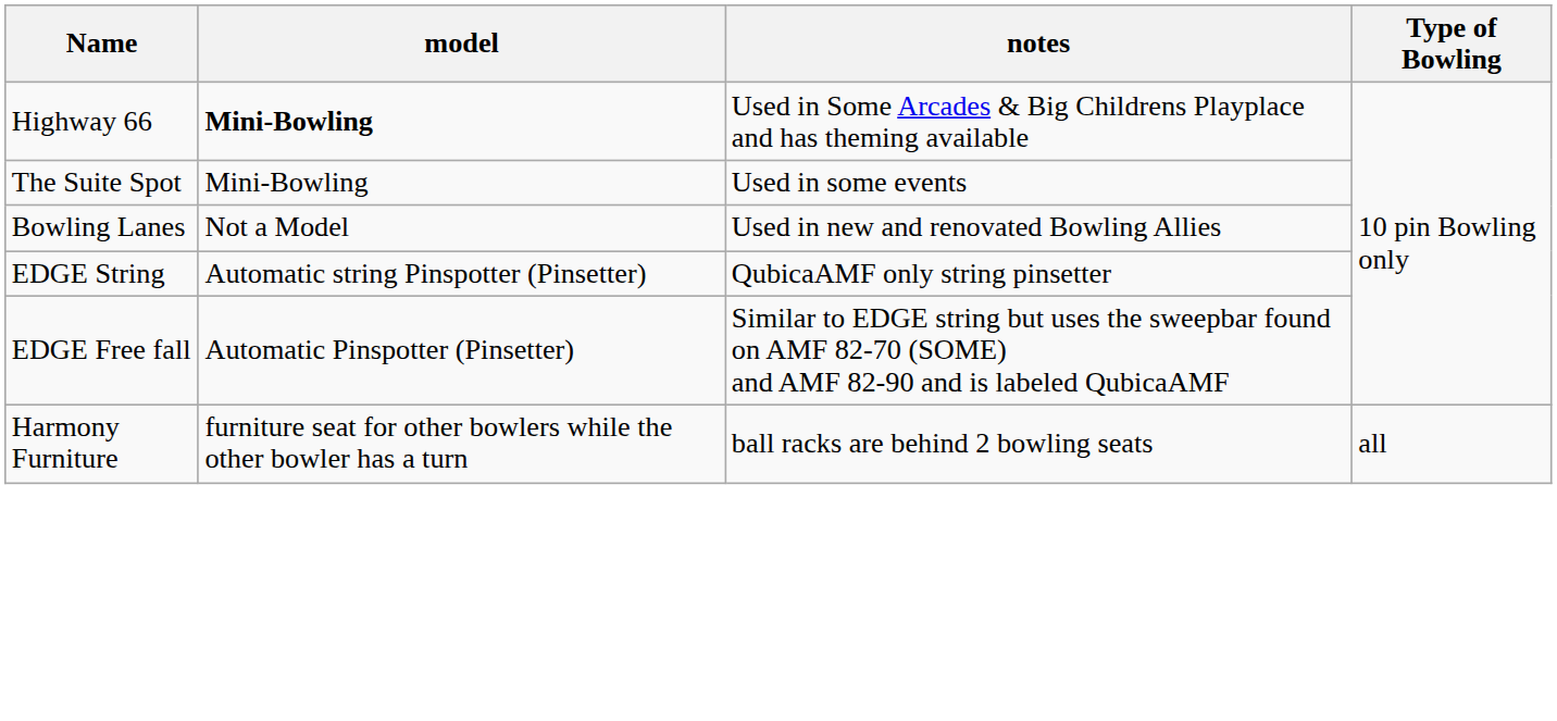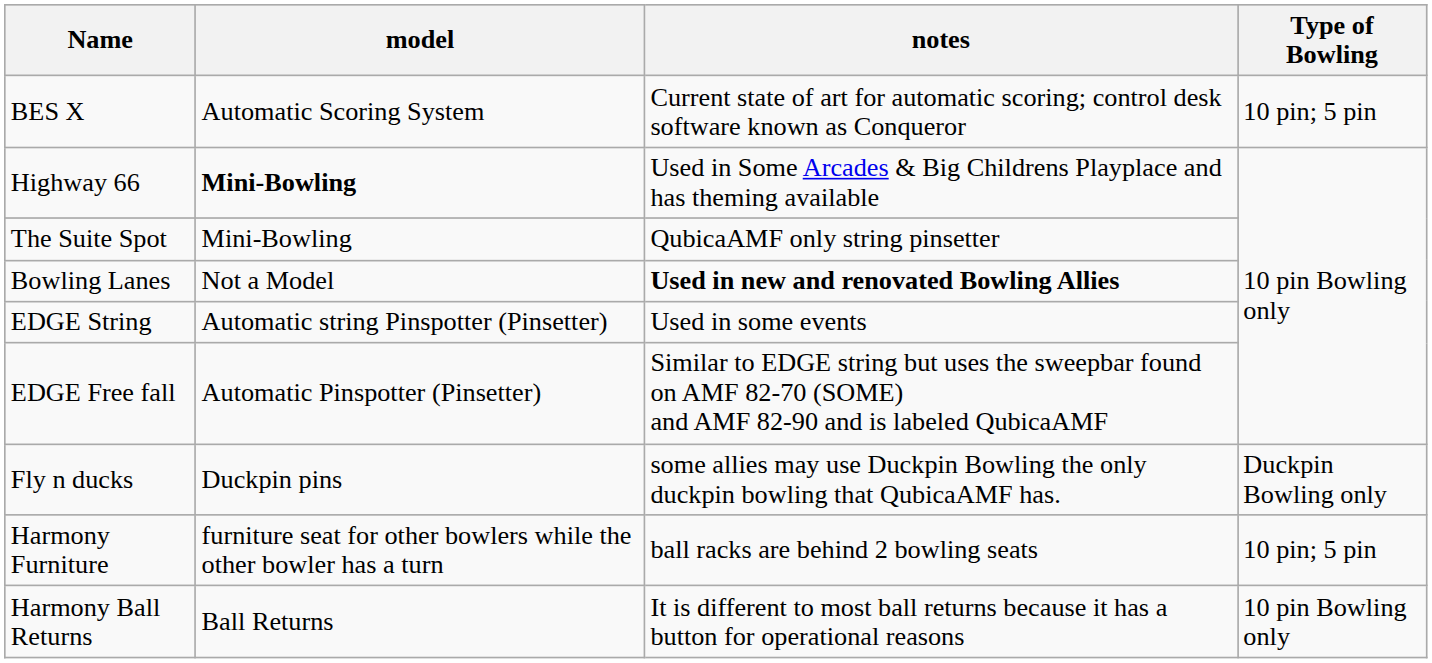 <table class="wikitable sortable">
 <tr>
 <th>Name</th>
 <th>model</th>
 <th>notes</th>
 <th>Type of Bowling</th>
+</tr>
+<tr>
+<td>BES X</td>
+<td>Automatic Scoring System</td>
+<td>Current state of art for automatic scoring; control desk software known as Conqueror</td>
+<td>10 pin; 5 pin</td>
 </tr>
 <tr>
 <td>Highway 66</td>
 <td><strong>Mini-Bowling</strong></td>
 <td>Used in Some <a href='#'>Arcades</a> & Big Childrens Playplace and has theming available</td>
 <td rowspan="5">10 pin Bowling only</td>
 </tr>
 <tr>
 <td>The Suite Spot</td>
 <td>Mini-Bowling</td>
-<td>Used in some events</td>
+<td>QubicaAMF only string pinsetter</td>
 </tr>
 <tr>
 <td>Bowling Lanes</td>
 <td>Not a Model</td>
-<td>Used in new and renovated Bowling Allies</td>
+<td><strong>Used in new and renovated Bowling Allies</strong></td>
 </tr>
 <tr>
 <td>EDGE String</td>
 <td>Automatic string Pinspotter (Pinsetter)</td>
-<td>QubicaAMF only string pinsetter</td>
+<td>Used in some events</td>
 </tr>
 <tr>
 <td>EDGE Free fall</td>
 <td>Automatic Pinspotter (Pinsetter)</td>
 <td>Similar to EDGE string but uses the sweepbar found on AMF 82-70 (SOME)<br>and AMF 82-90 and is labeled QubicaAMF</td>
 </tr>
 <tr>
+<td>Fly n ducks</td>
+<td>Duckpin pins</td>
+<td>some allies may use Duckpin Bowling the only duckpin bowling that QubicaAMF has.</td>
+<td>Duckpin Bowling only</td>
+</tr>
+<tr>
 <td>Harmony Furniture</td>
 <td>furniture seat for other bowlers while the other bowler has a turn</td>
 <td>ball racks are behind 2 bowling seats</td>
-<td>all</td>
+<td>10 pin; 5 pin</td>
+</tr>
+<tr>
+<td>Harmony Ball Returns</td>
+<td>Ball Returns</td>
+<td>It is different to most ball returns because it has a button for operational reasons</td>
+<td>10 pin Bowling only</td>
 </tr>
 </table>
